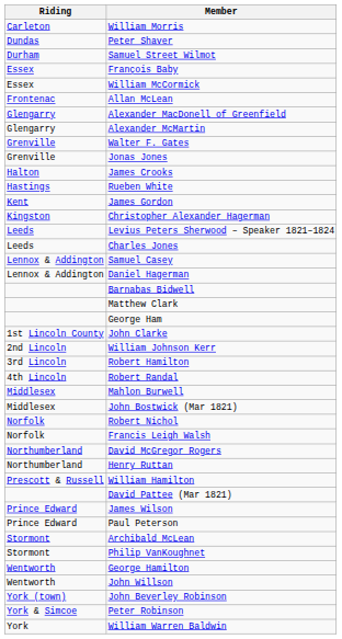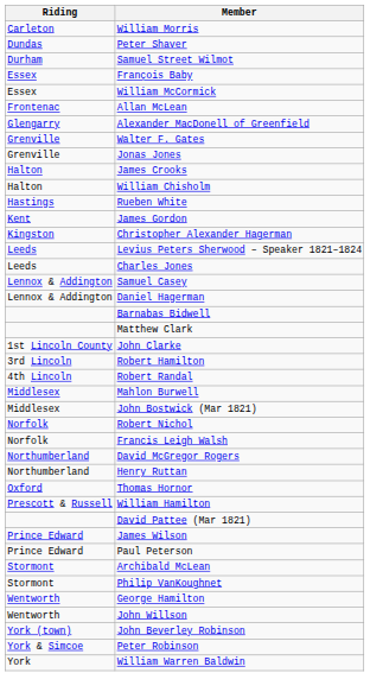 <table class="wikitable">
 <tr>
 <th>Riding</th>
 <th>Member</th>
 </tr>
 <tr>
 <td><a href='#'>Carleton</a></td>
 <td><a href='#'>William Morris</a></td>
 </tr>
 <tr>
 <td><a href='#'>Dundas</a></td>
 <td><a href='#'>Peter Shaver</a></td>
 </tr>
 <tr>
 <td><a href='#'>Durham</a></td>
 <td><a href='#'>Samuel Street Wilmot</a></td>
 </tr>
 <tr>
 <td><a href='#'>Essex</a></td>
 <td><a href='#'>François Baby</a></td>
 </tr>
 <tr>
 <td>Essex</td>
 <td><a href='#'>William McCormick</a></td>
 </tr>
 <tr>
 <td><a href='#'>Frontenac</a></td>
 <td><a href='#'>Allan McLean</a></td>
 </tr>
 <tr>
 <td><a href='#'>Glengarry</a></td>
 <td><a href='#'>Alexander MacDonell of Greenfield</a></td>
 </tr>
 <tr>
-<td>Glengarry</td>
-<td><a href='#'>Alexander McMartin</a></td>
-</tr>
-<tr>
 <td><a href='#'>Grenville</a></td>
 <td><a href='#'>Walter F. Gates</a></td>
 </tr>
 <tr>
 <td>Grenville</td>
 <td><a href='#'>Jonas Jones</a></td>
 </tr>
 <tr>
 <td><a href='#'>Halton</a></td>
 <td><a href='#'>James Crooks</a></td>
+</tr>
+<tr>
+<td>Halton</td>
+<td><a href='#'>William Chisholm</a></td>
 </tr>
 <tr>
 <td><a href='#'>Hastings</a></td>
 <td><a href='#'>Rueben White</a></td>
 </tr>
 <tr>
 <td><a href='#'>Kent</a></td>
 <td><a href='#'>James Gordon</a></td>
 </tr>
 <tr>
 <td><a href='#'>Kingston</a></td>
 <td><a href='#'>Christopher Alexander Hagerman</a></td>
 </tr>
 <tr>
 <td><a href='#'>Leeds</a></td>
 <td><a href='#'>Levius Peters Sherwood</a> – Speaker 1821–1824</td>
 </tr>
 <tr>
 <td>Leeds</td>
 <td><a href='#'>Charles Jones</a></td>
 </tr>
 <tr>
 <td><a href='#'>Lennox</a> & <a href='#'>Addington</a></td>
 <td><a href='#'>Samuel Casey</a></td>
 </tr>
 <tr>
 <td>Lennox & Addington</td>
 <td><a href='#'>Daniel Hagerman</a></td>
 </tr>
 <tr>
 <td></td>
 <td><a href='#'>Barnabas Bidwell</a></td>
 </tr>
 <tr>
 <td></td>
 <td>Matthew Clark</td>
 </tr>
 <tr>
-<td></td>
-<td>George Ham</td>
-</tr>
-<tr>
 <td>1st <a href='#'>Lincoln County</a></td>
 <td><a href='#'>John Clarke</a></td>
-</tr>
-<tr>
-<td>2nd <a href='#'>Lincoln</a></td>
-<td><a href='#'>William Johnson Kerr</a></td>
 </tr>
 <tr>
 <td>3rd <a href='#'>Lincoln</a></td>
 <td><a href='#'>Robert Hamilton</a></td>
 </tr>
 <tr>
 <td>4th <a href='#'>Lincoln</a></td>
 <td><a href='#'>Robert Randal</a></td>
 </tr>
 <tr>
 <td><a href='#'>Middlesex</a></td>
 <td><a href='#'>Mahlon Burwell</a></td>
 </tr>
 <tr>
 <td>Middlesex</td>
 <td><a href='#'>John Bostwick</a> (Mar 1821)</td>
 </tr>
 <tr>
 <td><a href='#'>Norfolk</a></td>
 <td><a href='#'>Robert Nichol</a></td>
 </tr>
 <tr>
 <td>Norfolk</td>
 <td><a href='#'>Francis Leigh Walsh</a></td>
 </tr>
 <tr>
 <td><a href='#'>Northumberland</a></td>
 <td><a href='#'>David McGregor Rogers</a></td>
 </tr>
 <tr>
 <td>Northumberland</td>
 <td><a href='#'>Henry Ruttan</a></td>
+</tr>
+<tr>
+<td><a href='#'>Oxford</a></td>
+<td><a href='#'>Thomas Hornor</a></td>
 </tr>
 <tr>
 <td><a href='#'>Prescott</a> & <a href='#'>Russell</a></td>
 <td><a href='#'>William Hamilton</a></td>
 </tr>
 <tr>
 <td></td>
 <td><a href='#'>David Pattee</a> (Mar 1821)</td>
 </tr>
 <tr>
 <td><a href='#'>Prince Edward</a></td>
 <td><a href='#'>James Wilson</a></td>
 </tr>
 <tr>
 <td>Prince Edward</td>
 <td>Paul Peterson</td>
 </tr>
 <tr>
 <td><a href='#'>Stormont</a></td>
 <td><a href='#'>Archibald McLean</a></td>
 </tr>
 <tr>
 <td>Stormont</td>
 <td><a href='#'>Philip VanKoughnet</a></td>
 </tr>
 <tr>
 <td><a href='#'>Wentworth</a></td>
 <td><a href='#'>George Hamilton</a></td>
 </tr>
 <tr>
 <td>Wentworth</td>
 <td><a href='#'>John Willson</a></td>
 </tr>
 <tr>
 <td><a href='#'>York (town)</a></td>
 <td><a href='#'>John Beverley Robinson</a></td>
 </tr>
 <tr>
 <td><a href='#'>York</a> & <a href='#'>Simcoe</a></td>
 <td><a href='#'>Peter Robinson</a></td>
 </tr>
 <tr>
 <td>York</td>
 <td><a href='#'>William Warren Baldwin</a></td>
 </tr>
 </table>
